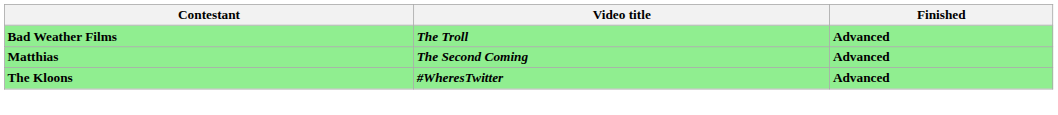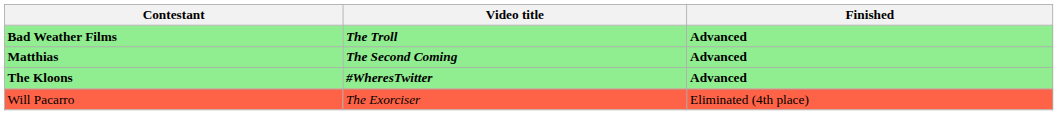 <table class="wikitable" width="100%">
 <tr>
 <th>Contestant</th>
 <th>Video title</th>
 <th>Finished</th>
 </tr>
 <tr>
 <td style="background:lightgreen; color:black;"><strong>Bad Weather Films</strong></td>
 <td style="background:lightgreen; color:black;"><strong><em>The Troll</em></strong></td>
 <td style="background:lightgreen; color:black;"><strong>Advanced</strong></td>
 </tr>
 <tr>
 <td style="background:lightgreen; color:black;"><strong>Matthias</strong></td>
 <td style="background:lightgreen; color:black;"><strong><em>The Second Coming</em></strong></td>
 <td style="background:lightgreen; color:black;"><strong>Advanced</strong></td>
 </tr>
 <tr>
 <td style="background:lightgreen; color:black;"><strong>The Kloons</strong></td>
 <td style="background:lightgreen; color:black;"><strong><em>#WheresTwitter</em></strong></td>
 <td style="background:lightgreen; color:black;"><strong>Advanced</strong></td>
 </tr>
+<tr>
+<td style="background:tomato; color:black;">Will Pacarro</td>
+<td style="background:tomato; color:black;"><em>The Exorciser</em></td>
+<td style="background:tomato; color:black;">Eliminated (4th place)</td>
+</tr>
 </table>
